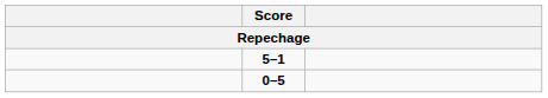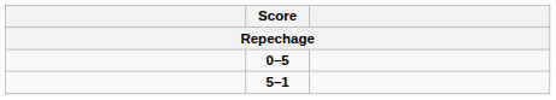 <table class="wikitable" style="text-align: left;">
 <tr>
 <th align="right" width="270"></th>
 <th width="65">Score</th>
 <th align="left" width="270"></th>
 </tr>
 <tr>
 <th colspan="3">Repechage</th>
 </tr>
 <tr>
+<td></td>
+<td align=center><strong>0–5</strong></td>
+<td><strong></strong></td>
+</tr>
+<tr>
 <td><strong></strong></td>
 <td align=center><strong>5–1</strong></td>
 <td></td>
 </tr>
-<tr>
-<td></td>
-<td align=center><strong>0–5</strong></td>
-<td><strong></strong></td>
-</tr>
 </table>
